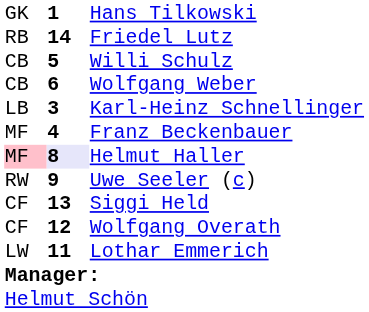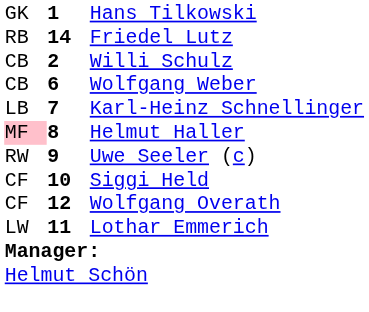 <table style="font-size:90%; margin:0.2em auto;" cellspacing="0" cellpadding="0">
 <tr>
 <th width="25"></th>
 <th width="25"></th>
 </tr>
 <tr>
 <td>GK</td>
 <td><strong>1</strong></td>
 <td><a href='#'>Hans Tilkowski</a></td>
 </tr>
 <tr>
 <td>RB</td>
 <td><strong>14</strong></td>
 <td><a href='#'>Friedel Lutz</a></td>
 </tr>
 <tr>
 <td>CB</td>
-<td><strong>5</strong></td>
+<td><strong>2</strong></td>
 <td><a href='#'>Willi Schulz</a></td>
 </tr>
 <tr>
 <td>CB</td>
 <td><strong>6</strong></td>
 <td><a href='#'>Wolfgang Weber</a></td>
 </tr>
 <tr>
 <td>LB</td>
-<td><strong>3</strong></td>
+<td><strong>7</strong></td>
 <td><a href='#'>Karl-Heinz Schnellinger</a></td>
 </tr>
 <tr>
-<td>MF</td>
-<td><strong>4</strong></td>
-<td><a href='#'>Franz Beckenbauer</a></td>
-<td></td>
-</tr>
-<tr>
 <td style="background: pink;">MF</td>
-<td style="background: lavender;"><strong>8</strong></td>
+<td><strong>8</strong></td>
 <td><a href='#'>Helmut Haller</a></td>
 </tr>
 <tr>
 <td>RW</td>
 <td><strong>9</strong></td>
 <td><a href='#'>Uwe Seeler</a> (<a href='#'>c</a>)</td>
 </tr>
 <tr>
 <td>CF</td>
-<td><strong>13</strong></td>
+<td><strong>10</strong></td>
 <td><a href='#'>Siggi Held</a></td>
 </tr>
 <tr>
 <td>CF</td>
 <td><strong>12</strong></td>
 <td><a href='#'>Wolfgang Overath</a></td>
 </tr>
 <tr>
 <td>LW</td>
 <td><strong>11</strong></td>
 <td><a href='#'>Lothar Emmerich</a></td>
 </tr>
 <tr>
 <td colspan=3><strong>Manager:</strong></td>
 </tr>
 <tr>
 <td colspan=3><a href='#'>Helmut Schön</a></td>
 </tr>
 </table>
